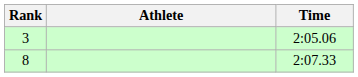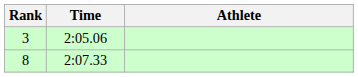 <table class=wikitable style="text-align:center">
 <tr>
 <th width=40>Rank</th>
+<th width=80>Time</th>
 <th width=250>Athlete</th>
-<th width=80>Time</th>
 </tr>
 <tr bgcolor="ccffcc">
 <td>3</td>
+<td>2:05.06</td>
 <td align=left></td>
-<td>2:05.06</td>
 </tr>
 <tr bgcolor="ccffcc">
 <td>8</td>
+<td>2:07.33</td>
 <td align=left></td>
-<td>2:07.33</td>
 </tr>
 </table>
